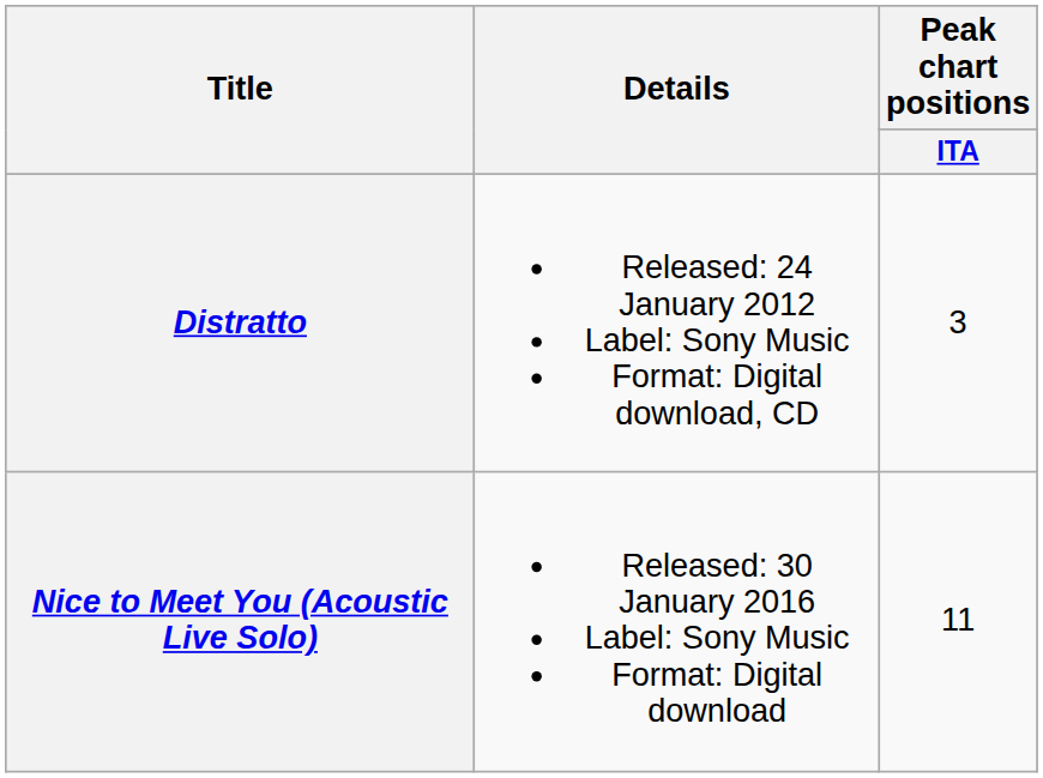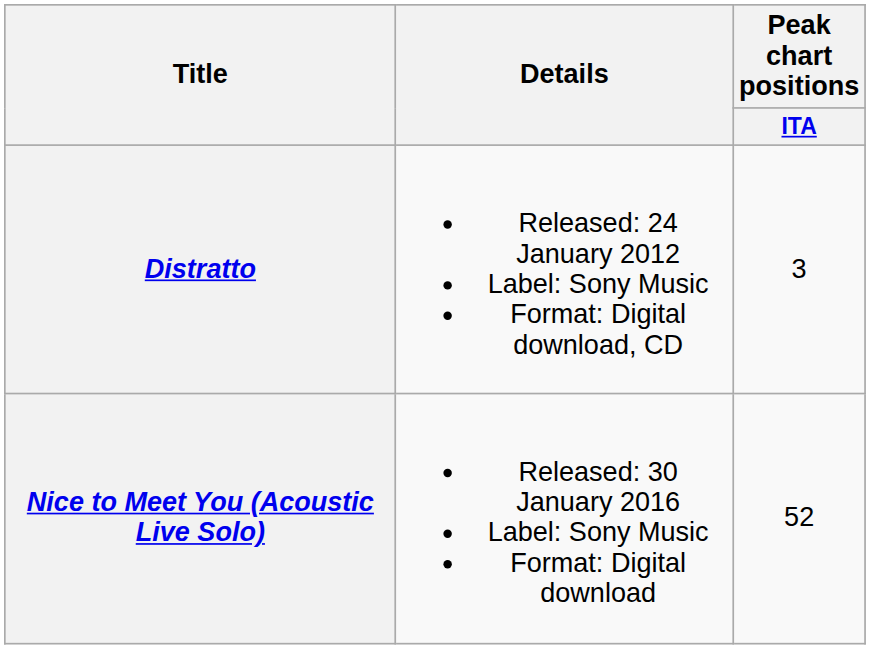 <table class="wikitable plainrowheaders" style="text-align:center;">
 <tr>
 <th scope="col" rowspan="2" style="width:14em;">Title</th>
 <th scope="col" rowspan="2" style="width:12em;">Details</th>
 <th scope="col">Peak chart positions</th>
 </tr>
 <tr>
 <th scope="col" style="width:3em;font-size:85%;"><a href='#'>ITA</a><br></th>
 </tr>
 <tr>
 <th scope="row"><em><a href='#'>Distratto</a></em></th>
 <td><br><ul><li>Released: 24 January 2012</li><li>Label: Sony Music</li><li>Format: Digital download, CD</li></ul></td>
 <td>3</td>
 </tr>
 <tr>
 <th scope="row"><em><a href='#'>Nice to Meet You (Acoustic Live Solo)</a></em></th>
 <td><br><ul><li>Released: 30 January 2016</li><li>Label: Sony Music</li><li>Format: Digital download</li></ul></td>
-<td>11</td>
+<td>52</td>
 </tr>
 </table>
